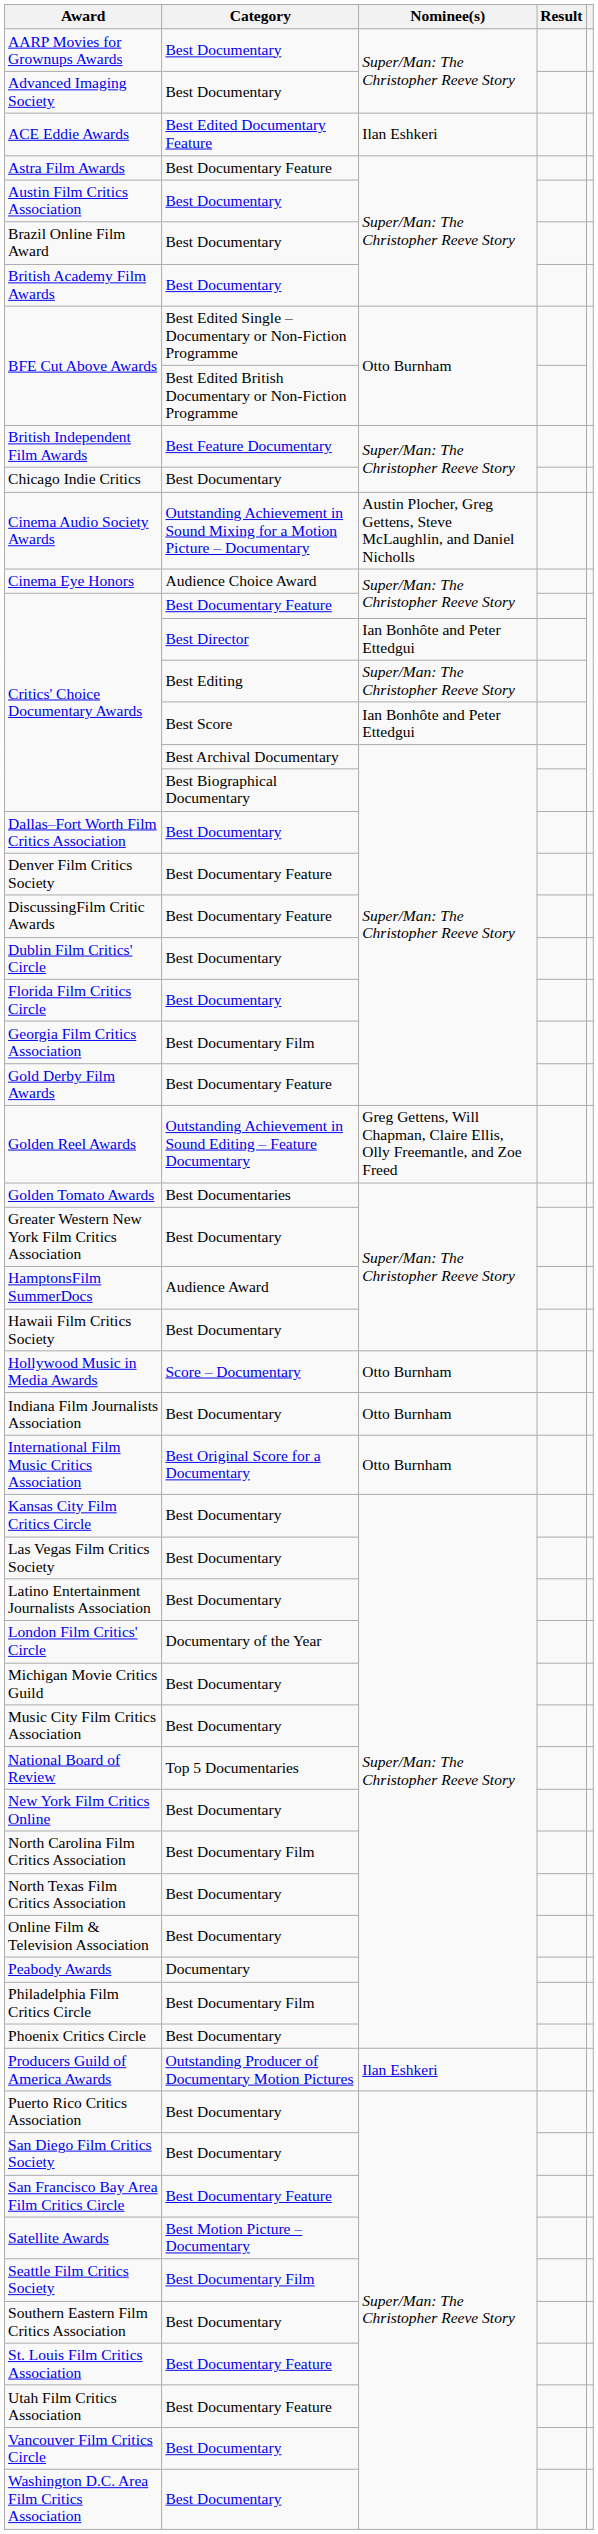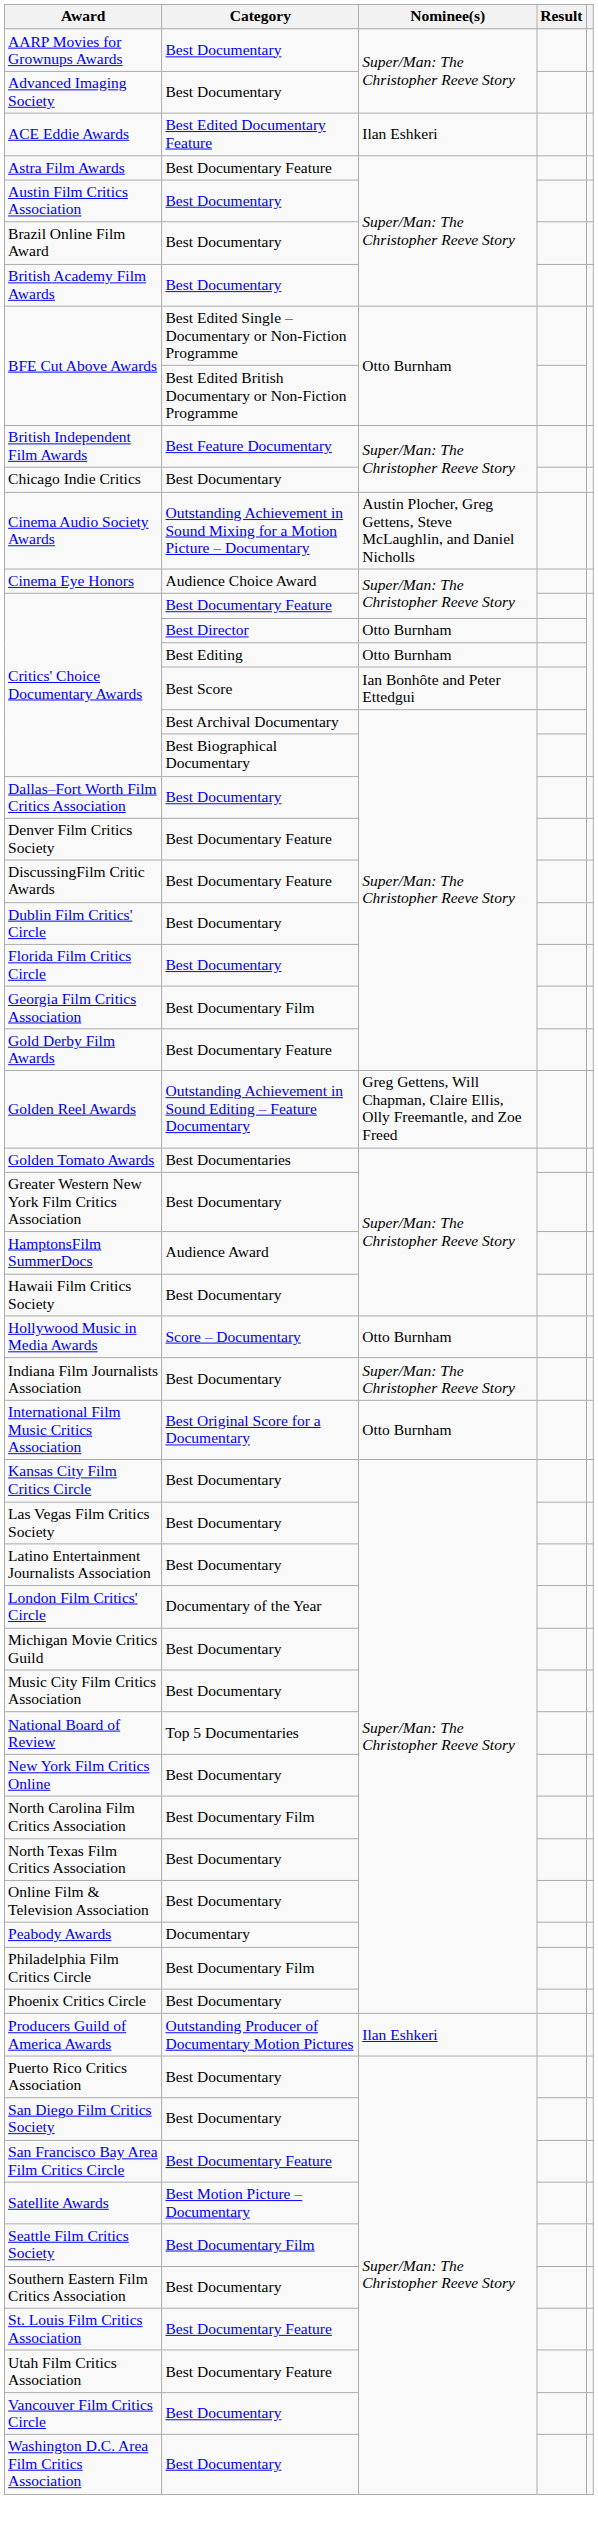 <table class="wikitable">
 <tr>
 <th>Award</th>
 <th>Category</th>
 <th>Nominee(s)</th>
 <th>Result</th>
 <th></th>
 </tr>
 <tr>
 <td><a href='#'>AARP Movies for Grownups Awards</a></td>
 <td><a href='#'>Best Documentary</a></td>
 <td rowspan="2"><em>Super/Man: The Christopher Reeve Story</em></td>
 <td></td>
 <td align="center"></td>
 </tr>
 <tr>
 <td><a href='#'>Advanced Imaging Society</a></td>
 <td>Best Documentary</td>
 <td></td>
 <td align="center"></td>
 </tr>
 <tr>
 <td><a href='#'>ACE Eddie Awards</a></td>
 <td><a href='#'>Best Edited Documentary Feature</a></td>
 <td>Ilan Eshkeri</td>
 <td></td>
 <td align="center"></td>
 </tr>
 <tr>
 <td><a href='#'>Astra Film Awards</a></td>
 <td>Best Documentary Feature</td>
 <td rowspan="4"><em>Super/Man: The Christopher Reeve Story</em></td>
 <td></td>
 <td align="center"></td>
 </tr>
 <tr>
 <td><a href='#'>Austin Film Critics Association</a></td>
 <td><a href='#'>Best Documentary</a></td>
 <td></td>
 <td align="center"></td>
 </tr>
 <tr>
 <td>Brazil Online Film Award</td>
 <td>Best Documentary</td>
 <td></td>
 <td align="center"></td>
 </tr>
 <tr>
 <td><a href='#'>British Academy Film Awards</a></td>
 <td><a href='#'>Best Documentary</a></td>
 <td></td>
 <td align="center"></td>
 </tr>
 <tr>
 <td rowspan="2"><a href='#'>BFE Cut Above Awards</a></td>
 <td>Best Edited Single – Documentary or Non-Fiction Programme</td>
 <td rowspan="2">Otto Burnham</td>
 <td></td>
 <td align="center" rowspan="2"></td>
 </tr>
 <tr>
 <td>Best Edited British Documentary or Non-Fiction Programme</td>
 <td></td>
 </tr>
 <tr>
 <td><a href='#'>British Independent Film Awards</a></td>
 <td><a href='#'>Best Feature Documentary</a></td>
 <td rowspan="2"><em>Super/Man: The Christopher Reeve Story</em></td>
 <td></td>
 <td align="center"></td>
 </tr>
 <tr>
 <td>Chicago Indie Critics</td>
 <td>Best Documentary</td>
 <td></td>
 <td align="center"></td>
 </tr>
 <tr>
 <td><a href='#'>Cinema Audio Society Awards</a></td>
 <td><a href='#'>Outstanding Achievement in Sound Mixing for a Motion Picture – Documentary</a></td>
 <td>Austin Plocher, Greg Gettens, Steve McLaughlin, and Daniel Nicholls</td>
 <td></td>
 <td align="center"></td>
 </tr>
 <tr>
 <td><a href='#'>Cinema Eye Honors</a></td>
 <td>Audience Choice Award</td>
 <td rowspan="2"><em>Super/Man: The Christopher Reeve Story</em></td>
 <td></td>
 <td align="center"></td>
 </tr>
 <tr>
 <td rowspan="6"><a href='#'>Critics' Choice Documentary Awards</a></td>
 <td><a href='#'>Best Documentary Feature</a></td>
 <td></td>
 <td align="center" rowspan="6"></td>
 </tr>
 <tr>
 <td><a href='#'>Best Director</a></td>
-<td>Ian Bonhôte and Peter Ettedgui</td>
+<td>Otto Burnham</td>
 <td></td>
 </tr>
 <tr>
 <td>Best Editing</td>
-<td><em>Super/Man: The Christopher Reeve Story</em></td>
+<td>Otto Burnham</td>
 <td></td>
 </tr>
 <tr>
 <td>Best Score</td>
 <td>Ian Bonhôte and Peter Ettedgui</td>
 <td></td>
 </tr>
 <tr>
 <td>Best Archival Documentary</td>
 <td rowspan="9"><em>Super/Man: The Christopher Reeve Story</em></td>
 <td></td>
 </tr>
 <tr>
 <td>Best Biographical Documentary</td>
 <td></td>
 </tr>
 <tr>
 <td><a href='#'>Dallas–Fort Worth Film Critics Association</a></td>
 <td><a href='#'>Best Documentary</a></td>
 <td></td>
 <td align="center"></td>
 </tr>
 <tr>
 <td>Denver Film Critics Society</td>
 <td>Best Documentary Feature</td>
 <td></td>
 <td align="center"></td>
 </tr>
 <tr>
 <td>DiscussingFilm Critic Awards</td>
 <td>Best Documentary Feature</td>
 <td></td>
 <td align="center"></td>
 </tr>
 <tr>
 <td><a href='#'>Dublin Film Critics' Circle</a></td>
 <td>Best Documentary</td>
 <td></td>
 <td align="center"></td>
 </tr>
 <tr>
 <td><a href='#'>Florida Film Critics Circle</a></td>
 <td><a href='#'>Best Documentary</a></td>
 <td></td>
 <td align="center"></td>
 </tr>
 <tr>
 <td><a href='#'>Georgia Film Critics Association</a></td>
 <td>Best Documentary Film</td>
 <td></td>
 <td align="center"></td>
 </tr>
 <tr>
 <td><a href='#'>Gold Derby Film Awards</a></td>
 <td>Best Documentary Feature</td>
 <td></td>
 <td align="center"></td>
 </tr>
 <tr>
 <td><a href='#'>Golden Reel Awards</a></td>
 <td><a href='#'>Outstanding Achievement in Sound Editing – Feature Documentary</a></td>
 <td>Greg Gettens, Will Chapman, Claire Ellis, Olly Freemantle, and Zoe Freed</td>
 <td></td>
 <td align="center"></td>
 </tr>
 <tr>
 <td><a href='#'>Golden Tomato Awards</a></td>
 <td>Best Documentaries</td>
 <td rowspan="4"><em>Super/Man: The Christopher Reeve Story</em></td>
 <td></td>
 <td align="center"></td>
 </tr>
 <tr>
 <td>Greater Western New York Film Critics Association</td>
 <td>Best Documentary</td>
 <td></td>
 <td align="center"></td>
 </tr>
 <tr>
 <td><a href='#'>HamptonsFilm SummerDocs</a></td>
 <td>Audience Award</td>
 <td></td>
 <td align="center"></td>
 </tr>
 <tr>
 <td>Hawaii Film Critics Society</td>
 <td>Best Documentary</td>
 <td></td>
 <td align="center"></td>
 </tr>
 <tr>
 <td><a href='#'>Hollywood Music in Media Awards</a></td>
 <td><a href='#'>Score – Documentary</a></td>
 <td>Otto Burnham</td>
 <td></td>
 <td align="center"></td>
 </tr>
 <tr>
 <td>Indiana Film Journalists Association</td>
 <td>Best Documentary</td>
-<td>Otto Burnham</td>
+<td><em>Super/Man: The Christopher Reeve Story</em></td>
 <td></td>
 <td align="center"></td>
 </tr>
 <tr>
 <td><a href='#'>International Film Music Critics Association</a></td>
 <td><a href='#'>Best Original Score for a Documentary</a></td>
 <td>Otto Burnham</td>
 <td></td>
 <td align="center"></td>
 </tr>
 <tr>
 <td><a href='#'>Kansas City Film Critics Circle</a></td>
 <td>Best Documentary</td>
 <td rowspan="14"><em>Super/Man: The Christopher Reeve Story</em></td>
 <td></td>
 <td align="center"></td>
 </tr>
 <tr>
 <td>Las Vegas Film Critics Society</td>
 <td>Best Documentary</td>
 <td></td>
 <td align="center"></td>
 </tr>
 <tr>
 <td>Latino Entertainment Journalists Association</td>
 <td>Best Documentary</td>
 <td></td>
 <td align="center"></td>
 </tr>
 <tr>
 <td><a href='#'>London Film Critics' Circle</a></td>
 <td>Documentary of the Year</td>
 <td></td>
 <td align="center"></td>
 </tr>
 <tr>
 <td>Michigan Movie Critics Guild</td>
 <td>Best Documentary</td>
 <td></td>
 <td align="center"></td>
 </tr>
 <tr>
 <td>Music City Film Critics Association</td>
 <td>Best Documentary</td>
 <td></td>
 <td align="center"></td>
 </tr>
 <tr>
 <td><a href='#'>National Board of Review</a></td>
 <td>Top 5 Documentaries</td>
 <td></td>
 <td align="center"></td>
 </tr>
 <tr>
 <td><a href='#'>New York Film Critics Online</a></td>
 <td>Best Documentary</td>
 <td></td>
 <td align="center"></td>
 </tr>
 <tr>
 <td>North Carolina Film Critics Association</td>
 <td>Best Documentary Film</td>
 <td></td>
 <td align="center"></td>
 </tr>
 <tr>
 <td>North Texas Film Critics Association</td>
 <td>Best Documentary</td>
 <td></td>
 <td align="center"></td>
 </tr>
 <tr>
 <td>Online Film & Television Association</td>
 <td>Best Documentary</td>
 <td></td>
 <td align="center"></td>
 </tr>
 <tr>
 <td><a href='#'>Peabody Awards</a></td>
 <td>Documentary</td>
 <td></td>
 <td align="center"></td>
 </tr>
 <tr>
 <td>Philadelphia Film Critics Circle</td>
 <td>Best Documentary Film</td>
 <td></td>
 <td align="center"></td>
 </tr>
 <tr>
 <td>Phoenix Critics Circle</td>
 <td>Best Documentary</td>
 <td></td>
 <td align="center"></td>
 </tr>
 <tr>
 <td><a href='#'>Producers Guild of America Awards</a></td>
 <td><a href='#'>Outstanding Producer of Documentary Motion Pictures</a></td>
 <td><a href='#'>Ilan Eshkeri</a></td>
 <td></td>
 <td align="center"></td>
 </tr>
 <tr>
 <td>Puerto Rico Critics Association</td>
 <td>Best Documentary</td>
 <td rowspan="10"><em>Super/Man: The Christopher Reeve Story</em></td>
 <td></td>
 <td align="center"></td>
 </tr>
 <tr>
 <td><a href='#'>San Diego Film Critics Society</a></td>
 <td>Best Documentary</td>
 <td></td>
 <td align="center"></td>
 </tr>
 <tr>
 <td><a href='#'>San Francisco Bay Area Film Critics Circle</a></td>
 <td><a href='#'>Best Documentary Feature</a></td>
 <td></td>
 <td align="center"></td>
 </tr>
 <tr>
 <td><a href='#'>Satellite Awards</a></td>
 <td><a href='#'>Best Motion Picture – Documentary</a></td>
 <td></td>
 <td align="center"></td>
 </tr>
 <tr>
 <td><a href='#'>Seattle Film Critics Society</a></td>
 <td><a href='#'>Best Documentary Film</a></td>
 <td></td>
 <td align="center"></td>
 </tr>
 <tr>
 <td>Southern Eastern Film Critics Association</td>
 <td>Best Documentary</td>
 <td></td>
 <td align="center"></td>
 </tr>
 <tr>
 <td><a href='#'>St. Louis Film Critics Association</a></td>
 <td><a href='#'>Best Documentary Feature</a></td>
 <td></td>
 <td align="center"></td>
 </tr>
 <tr>
 <td>Utah Film Critics Association</td>
 <td>Best Documentary Feature</td>
 <td></td>
 <td align="center"></td>
 </tr>
 <tr>
 <td><a href='#'>Vancouver Film Critics Circle</a></td>
 <td><a href='#'>Best Documentary</a></td>
 <td></td>
 <td align="center"></td>
 </tr>
 <tr>
 <td><a href='#'>Washington D.C. Area Film Critics Association</a></td>
 <td><a href='#'>Best Documentary</a></td>
 <td></td>
 <td align="center"></td>
 </tr>
 </table>
